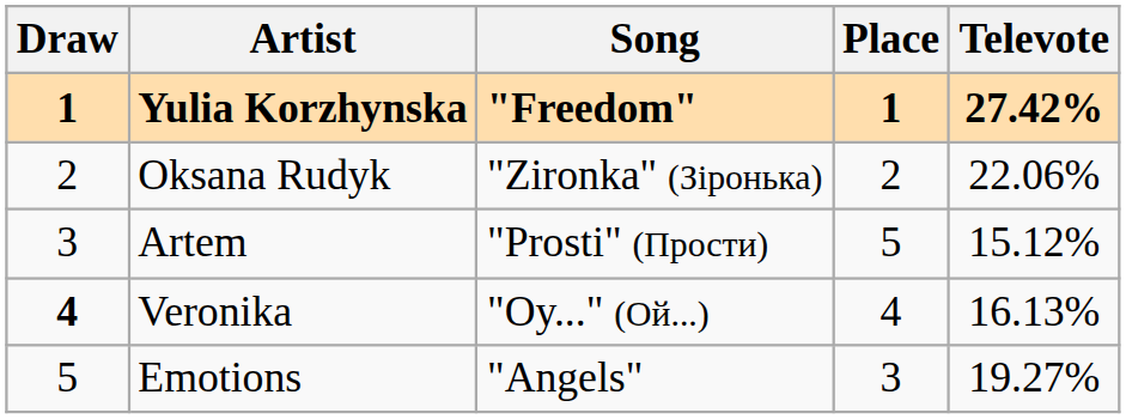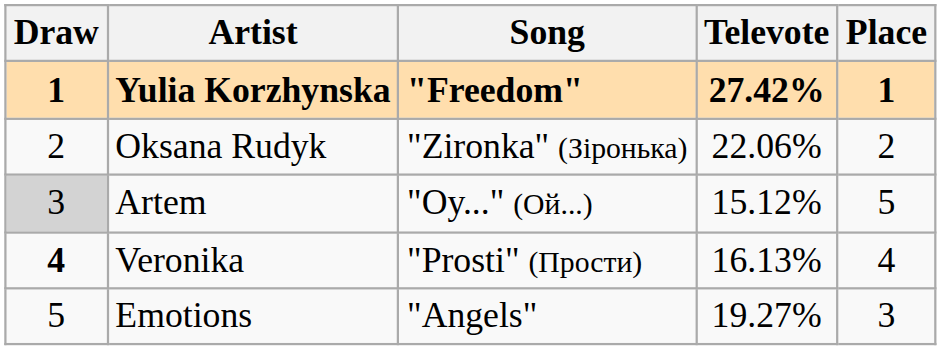 <table class="sortable wikitable" style="margin: 1em auto 1em auto; text-align:center;">
 <tr>
 <th>Draw</th>
 <th>Artist</th>
 <th>Song</th>
+<th>Televote</th>
 <th>Place</th>
-<th>Televote</th>
 </tr>
 <tr style="font-weight:bold; background:navajowhite;">
 <td>1</td>
 <td style="text-align:left;">Yulia Korzhynska</td>
 <td style="text-align:left;">"Freedom"</td>
+<td>27.42%</td>
 <td>1</td>
-<td>27.42%</td>
 </tr>
 <tr>
 <td>2</td>
 <td style="text-align:left;">Oksana Rudyk</td>
 <td style="text-align:left;">"Zironka" <small>(Зіронька)</small></td>
+<td>22.06%</td>
 <td>2</td>
-<td>22.06%</td>
 </tr>
 <tr>
-<td>3</td>
+<td style="background: lightgrey;">3</td>
 <td style="text-align:left;">Artem</td>
-<td style="text-align:left;">"Prosti" <small>(Прости)</small></td>
+<td style="text-align:left;">"Oy..." <small>(Ой...)</small></td>
+<td>15.12%</td>
 <td>5</td>
-<td>15.12%</td>
 </tr>
 <tr>
 <td><strong>4</strong></td>
 <td style="text-align:left;">Veronika</td>
-<td style="text-align:left;">"Oy..." <small>(Ой...)</small></td>
+<td style="text-align:left;">"Prosti" <small>(Прости)</small></td>
+<td>16.13%</td>
 <td>4</td>
-<td>16.13%</td>
 </tr>
 <tr>
 <td>5</td>
 <td style="text-align:left;">Emotions</td>
 <td style="text-align:left;">"Angels"</td>
+<td>19.27%</td>
 <td>3</td>
-<td>19.27%</td>
 </tr>
 </table>
